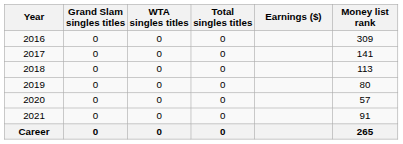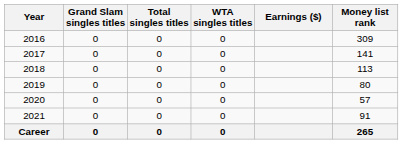 <table class="wikitable" style=text-align:center;">
 <tr>
 <th width="90">Year</th>
 <th>Grand Slam<br>singles titles</th>
+<th>Total<br>singles titles</th>
 <th>WTA <br>singles titles</th>
-<th>Total<br>singles titles</th>
 <th width="120">Earnings ($)</th>
 <th width="100">Money list rank</th>
 </tr>
 <tr>
 <td>2016</td>
 <td>0</td>
 <td>0</td>
 <td>0</td>
 <td align="right"></td>
 <td>309</td>
 </tr>
 <tr>
 <td>2017</td>
 <td>0</td>
 <td>0</td>
 <td>0</td>
 <td align="right"></td>
 <td>141</td>
 </tr>
 <tr>
 <td>2018</td>
 <td>0</td>
 <td>0</td>
 <td>0</td>
 <td align="right"></td>
 <td>113</td>
 </tr>
 <tr>
 <td>2019</td>
 <td>0</td>
 <td>0</td>
 <td>0</td>
 <td align="right"></td>
 <td>80</td>
 </tr>
 <tr>
 <td>2020</td>
 <td>0</td>
 <td>0</td>
 <td>0</td>
 <td align="right"></td>
 <td>57</td>
 </tr>
 <tr>
 <td>2021</td>
 <td>0</td>
 <td>0</td>
 <td>0</td>
 <td align="right"></td>
 <td>91</td>
 </tr>
 <tr>
 <th>Career</th>
 <th>0</th>
 <th>0</th>
 <th>0</th>
 <th align="right"></th>
 <th>265</th>
 </tr>
 </table>
